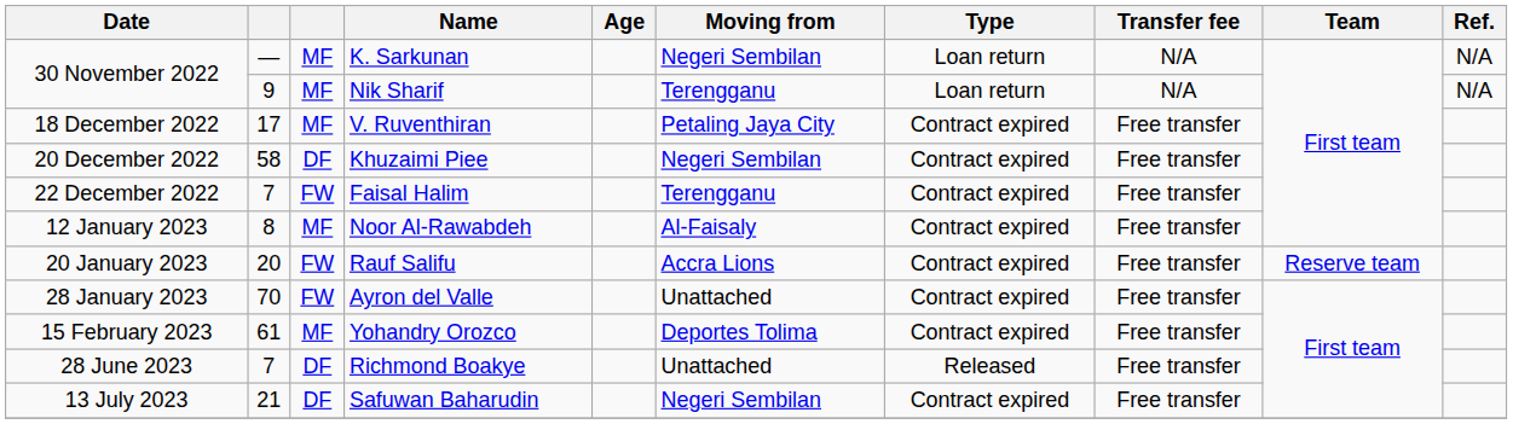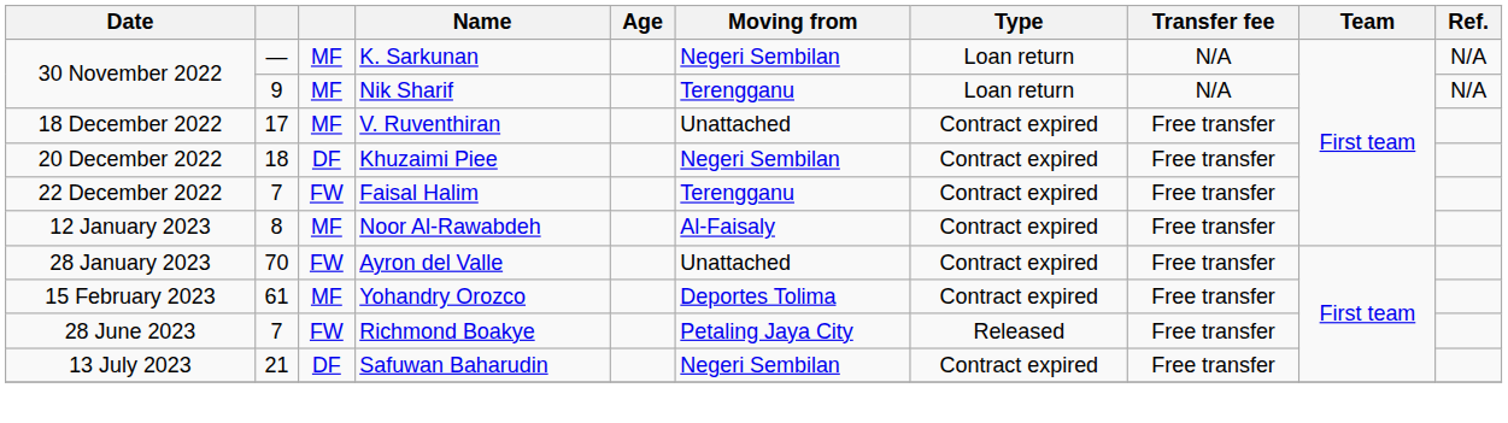 <table class="wikitable sortable" style="text-align:center; width:70%;">
 <tr>
 <th>Date</th>
 <th></th>
 <th></th>
 <th>Name</th>
 <th>Age</th>
 <th>Moving from</th>
 <th>Type</th>
 <th>Transfer fee</th>
 <th>Team</th>
 <th>Ref.</th>
 </tr>
 <tr>
 <td rowspan="2">30 November 2022</td>
 <td>—</td>
 <td><a href='#'>MF</a></td>
 <td style="text-align:left"> <a href='#'>K. Sarkunan</a></td>
 <td></td>
 <td style="text-align:left"> <a href='#'>Negeri Sembilan</a></td>
 <td>Loan return</td>
 <td>N/A</td>
 <td rowspan="6"><a href='#'>First team</a></td>
 <td>N/A</td>
 </tr>
 <tr>
 <td>9</td>
 <td><a href='#'>MF</a></td>
 <td style="text-align:left"> <a href='#'>Nik Sharif</a></td>
 <td></td>
 <td style="text-align:left"> <a href='#'>Terengganu</a></td>
 <td>Loan return</td>
 <td>N/A</td>
 <td>N/A</td>
 </tr>
 <tr>
 <td>18 December 2022</td>
 <td>17</td>
 <td><a href='#'>MF</a></td>
 <td style="text-align:left"> <a href='#'>V. Ruventhiran</a></td>
 <td></td>
-<td style="text-align:left"> <a href='#'>Petaling Jaya City</a></td>
+<td style="text-align:left">Unattached</td>
 <td>Contract expired</td>
 <td>Free transfer</td>
 <td></td>
 </tr>
 <tr>
 <td>20 December 2022</td>
-<td>58</td>
+<td>18</td>
 <td><a href='#'>DF</a></td>
 <td style="text-align:left"> <a href='#'>Khuzaimi Piee</a></td>
 <td></td>
 <td style="text-align:left"> <a href='#'>Negeri Sembilan</a></td>
 <td>Contract expired</td>
 <td>Free transfer</td>
 <td></td>
 </tr>
 <tr>
 <td>22 December 2022</td>
 <td>7</td>
 <td><a href='#'>FW</a></td>
 <td style="text-align:left"> <a href='#'>Faisal Halim</a></td>
 <td></td>
 <td style="text-align:left"> <a href='#'>Terengganu</a></td>
 <td>Contract expired</td>
 <td>Free transfer</td>
 <td></td>
 </tr>
 <tr>
 <td>12 January 2023</td>
 <td>8</td>
 <td><a href='#'>MF</a></td>
 <td style="text-align:left"> <a href='#'>Noor Al-Rawabdeh</a></td>
 <td></td>
 <td style="text-align:left"> <a href='#'>Al-Faisaly</a></td>
 <td>Contract expired</td>
 <td>Free transfer</td>
 <td></td>
 </tr>
 <tr>
-<td>20 January 2023</td>
-<td>20</td>
-<td><a href='#'>FW</a></td>
-<td style="text-align:left"> <a href='#'>Rauf Salifu</a></td>
-<td></td>
-<td style="text-align:left"> <a href='#'>Accra Lions</a></td>
-<td>Contract expired</td>
-<td>Free transfer</td>
-<td><a href='#'>Reserve team</a></td>
-<td></td>
-</tr>
-<tr>
 <td>28 January 2023</td>
 <td>70</td>
 <td><a href='#'>FW</a></td>
 <td style="text-align:left"> <a href='#'>Ayron del Valle</a></td>
 <td></td>
 <td style="text-align:left">Unattached</td>
 <td>Contract expired</td>
 <td>Free transfer</td>
 <td rowspan="4"><a href='#'>First team</a></td>
 <td></td>
 </tr>
 <tr>
 <td>15 February 2023</td>
 <td>61</td>
 <td><a href='#'>MF</a></td>
 <td style="text-align:left"> <a href='#'>Yohandry Orozco</a></td>
 <td></td>
 <td style="text-align:left"> <a href='#'>Deportes Tolima</a></td>
 <td>Contract expired</td>
 <td>Free transfer</td>
 <td></td>
 </tr>
 <tr>
 <td>28 June 2023</td>
 <td>7</td>
-<td><a href='#'>DF</a></td>
+<td><a href='#'>FW</a></td>
 <td style="text-align:left"> <a href='#'>Richmond Boakye</a></td>
 <td></td>
-<td style="text-align:left">Unattached</td>
+<td style="text-align:left"> <a href='#'>Petaling Jaya City</a></td>
 <td>Released</td>
 <td>Free transfer</td>
 <td></td>
 </tr>
 <tr>
 <td>13 July 2023</td>
 <td>21</td>
 <td><a href='#'>DF</a></td>
 <td style="text-align:left"> <a href='#'>Safuwan Baharudin</a></td>
 <td></td>
 <td style="text-align:left"> <a href='#'>Negeri Sembilan</a></td>
 <td>Contract expired</td>
 <td>Free transfer</td>
 <td></td>
 </tr>
 <tr>
 </tr>
 </table>
